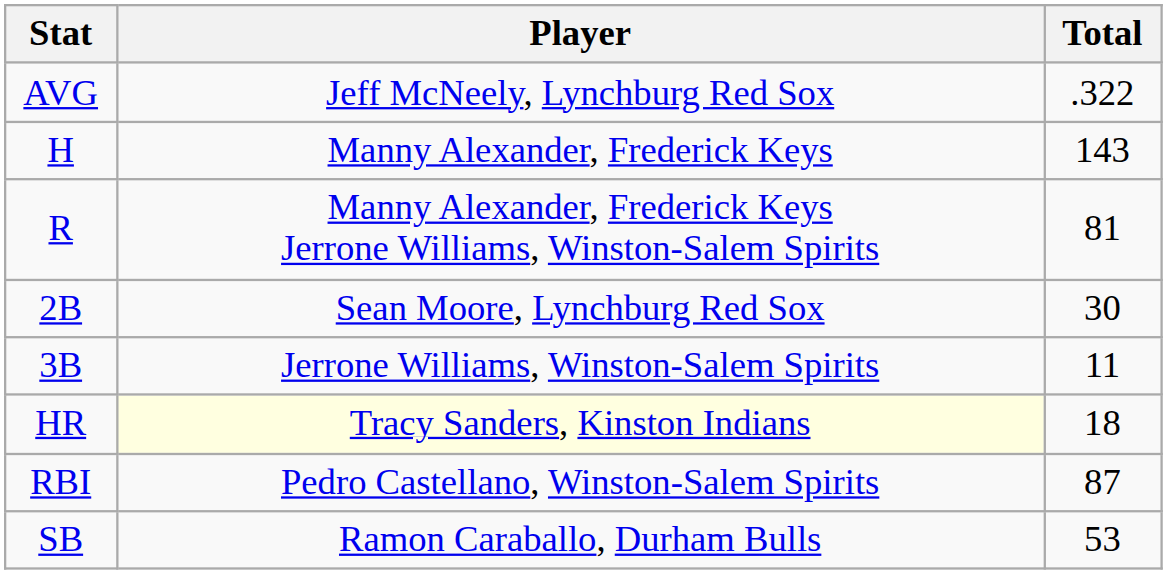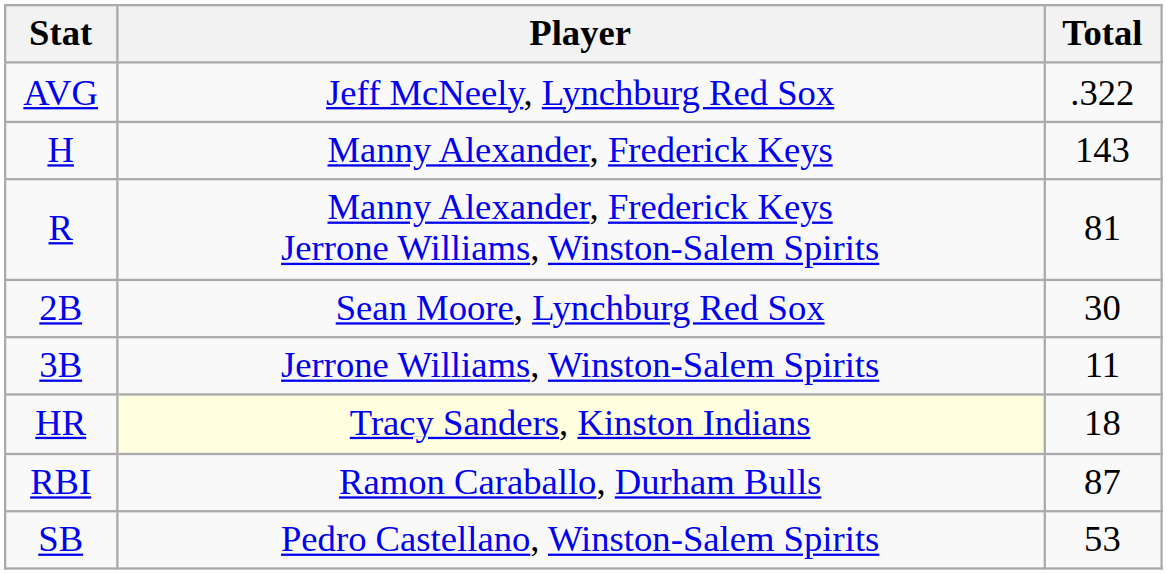 <table class="wikitable" width="40%" style="text-align:center;">
 <tr>
 <th width="5%">Stat</th>
 <th width="60%">Player</th>
 <th width="5%">Total</th>
 </tr>
 <tr>
 <td><a href='#'>AVG</a></td>
 <td><a href='#'>Jeff McNeely</a>, <a href='#'>Lynchburg Red Sox</a></td>
 <td>.322</td>
 </tr>
 <tr>
 <td><a href='#'>H</a></td>
 <td><a href='#'>Manny Alexander</a>, <a href='#'>Frederick Keys</a></td>
 <td>143</td>
 </tr>
 <tr>
 <td><a href='#'>R</a></td>
 <td><a href='#'>Manny Alexander</a>, <a href='#'>Frederick Keys</a> <br> <a href='#'>Jerrone Williams</a>, <a href='#'>Winston-Salem Spirits</a></td>
 <td>81</td>
 </tr>
 <tr>
 <td><a href='#'>2B</a></td>
 <td><a href='#'>Sean Moore</a>, <a href='#'>Lynchburg Red Sox</a></td>
 <td>30</td>
 </tr>
 <tr>
 <td><a href='#'>3B</a></td>
 <td><a href='#'>Jerrone Williams</a>, <a href='#'>Winston-Salem Spirits</a></td>
 <td>11</td>
 </tr>
 <tr>
 <td><a href='#'>HR</a></td>
 <td style="background: lightyellow;"><a href='#'>Tracy Sanders</a>, <a href='#'>Kinston Indians</a></td>
 <td>18</td>
 </tr>
 <tr>
 <td><a href='#'>RBI</a></td>
-<td><a href='#'>Pedro Castellano</a>, <a href='#'>Winston-Salem Spirits</a></td>
+<td><a href='#'>Ramon Caraballo</a>, <a href='#'>Durham Bulls</a></td>
 <td>87</td>
 </tr>
 <tr>
 <td><a href='#'>SB</a></td>
-<td><a href='#'>Ramon Caraballo</a>, <a href='#'>Durham Bulls</a></td>
+<td><a href='#'>Pedro Castellano</a>, <a href='#'>Winston-Salem Spirits</a></td>
 <td>53</td>
 </tr>
 </table>
